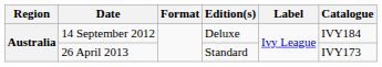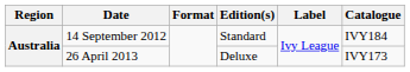 <table class="wikitable plainrowheaders">
 <tr>
 <th scope="col">Region</th>
 <th scope="col">Date</th>
 <th scope="col">Format</th>
 <th scope="col">Edition(s)</th>
 <th scope="col">Label</th>
 <th scope="col">Catalogue</th>
 </tr>
 <tr>
 <th scope="row" rowspan="2">Australia</th>
 <td>14 September 2012</td>
 <td rowspan="2"></td>
-<td>Deluxe</td>
+<td>Standard</td>
 <td rowspan="2"><a href='#'>Ivy League</a></td>
 <td>IVY184</td>
 </tr>
 <tr>
 <td>26 April 2013</td>
-<td>Standard</td>
+<td>Deluxe</td>
 <td>IVY173</td>
 </tr>
 </table>
